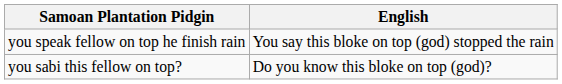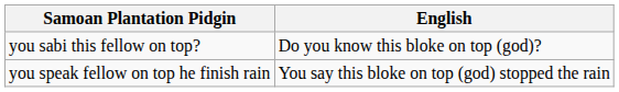 <table class="wikitable">
 <tr>
 <th>Samoan Plantation Pidgin</th>
 <th>English</th>
 </tr>
 <tr>
+<td>you sabi this fellow on top?</td>
+<td>Do you know this bloke on top (god)?</td>
+</tr>
+<tr>
 <td>you speak fellow on top he finish rain</td>
 <td>You say this bloke on top (god) stopped the rain</td>
 </tr>
-<tr>
-<td>you sabi this fellow on top?</td>
-<td>Do you know this bloke on top (god)?</td>
-</tr>
 </table>
